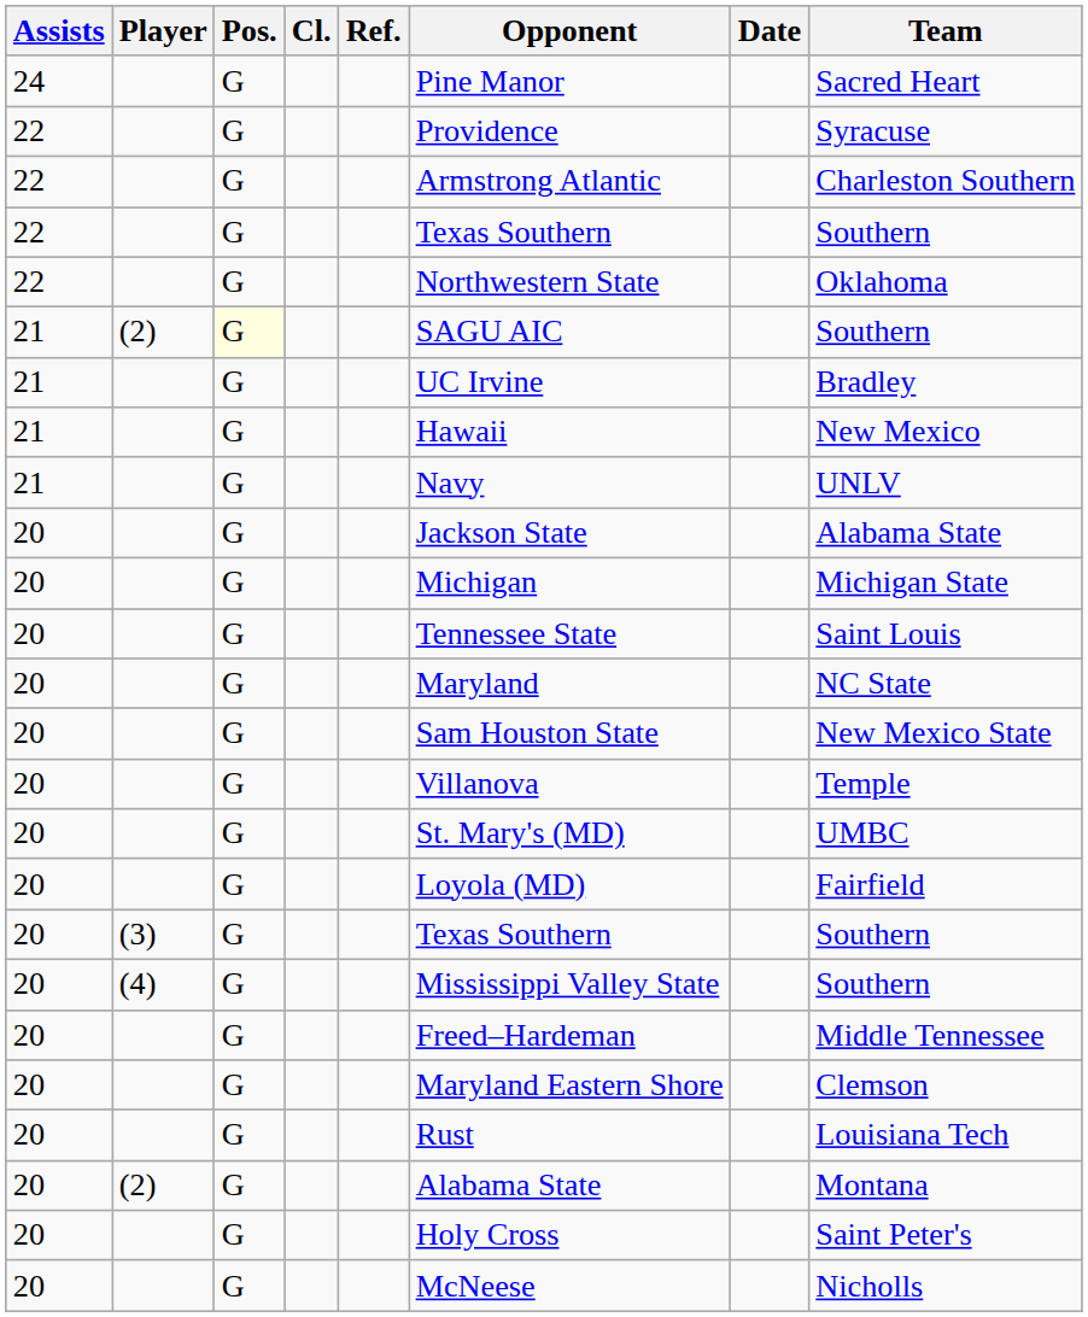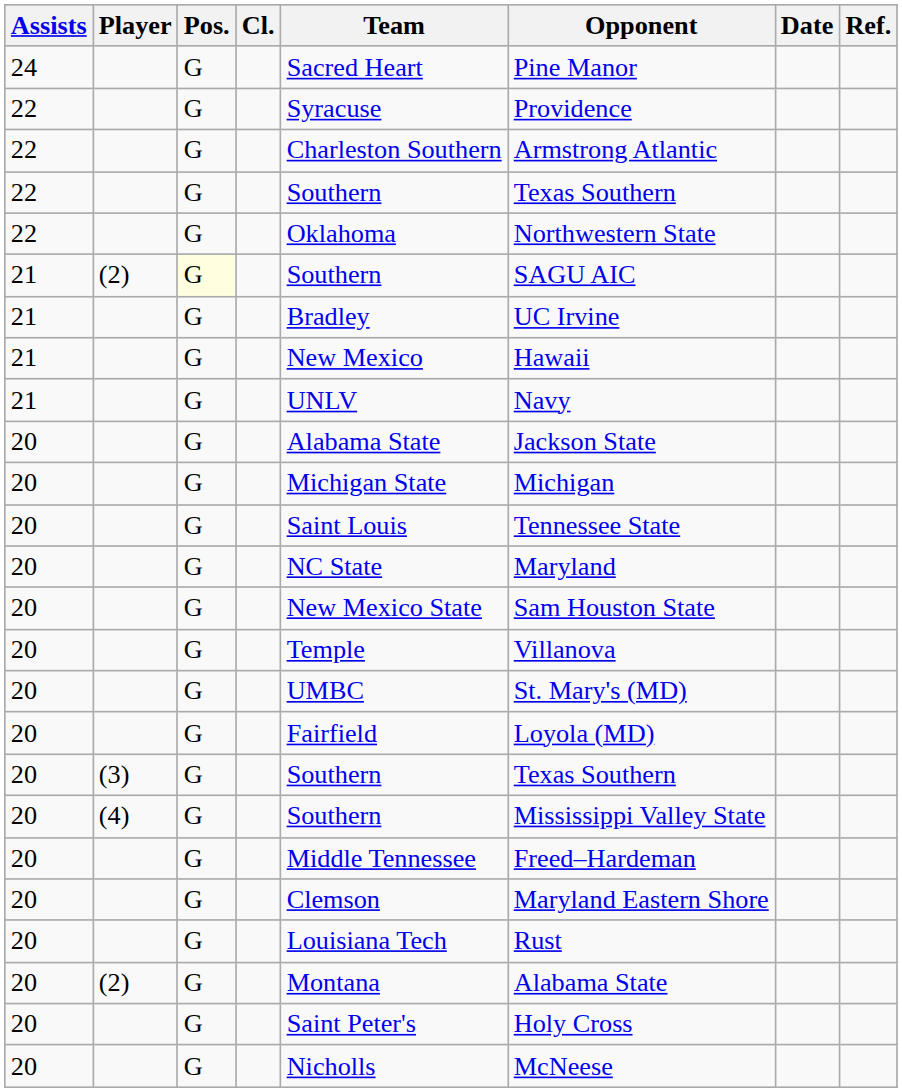 <table class="wikitable sortable">
 <tr>
 <th><a href='#'>Assists</a></th>
 <th>Player</th>
 <th class="unsortable">Pos.</th>
 <th>Cl.</th>
-<th class="unsortable">Ref.</th>
+<th>Team</th>
 <th>Opponent</th>
 <th>Date</th>
-<th>Team</th>
+<th class="unsortable">Ref.</th>
 </tr>
 <tr>
 <td>24</td>
 <td></td>
 <td>G</td>
 <td></td>
-<td align=center></td>
+<td><a href='#'>Sacred Heart</a></td>
 <td><a href='#'>Pine Manor</a></td>
 <td></td>
-<td><a href='#'>Sacred Heart</a></td>
+<td align=center></td>
 </tr>
 <tr>
 <td>22</td>
 <td></td>
 <td>G</td>
 <td></td>
-<td align="center"></td>
+<td><a href='#'>Syracuse</a></td>
 <td><a href='#'>Providence</a></td>
 <td></td>
-<td><a href='#'>Syracuse</a></td>
+<td align="center"></td>
 </tr>
 <tr>
 <td>22</td>
 <td></td>
 <td>G</td>
 <td></td>
-<td align="center"></td>
+<td><a href='#'>Charleston Southern</a></td>
 <td><a href='#'>Armstrong Atlantic</a></td>
 <td></td>
-<td><a href='#'>Charleston Southern</a></td>
+<td align="center"></td>
 </tr>
 <tr>
 <td>22</td>
 <td></td>
 <td>G</td>
 <td></td>
-<td align="center"></td>
+<td><a href='#'>Southern</a></td>
 <td><a href='#'>Texas Southern</a></td>
 <td></td>
-<td><a href='#'>Southern</a></td>
+<td align="center"></td>
 </tr>
 <tr>
 <td>22</td>
 <td></td>
 <td>G</td>
 <td></td>
-<td align="center"></td>
+<td><a href='#'>Oklahoma</a></td>
 <td><a href='#'>Northwestern State</a></td>
 <td></td>
-<td><a href='#'>Oklahoma</a></td>
+<td align="center"></td>
 </tr>
 <tr>
 <td>21</td>
 <td> (2)</td>
 <td style="background: lightyellow;">G</td>
 <td></td>
-<td align="center"></td>
+<td><a href='#'>Southern</a></td>
 <td><a href='#'>SAGU AIC</a></td>
 <td></td>
-<td><a href='#'>Southern</a></td>
+<td align="center"></td>
 </tr>
 <tr>
 <td>21</td>
 <td></td>
 <td>G</td>
 <td></td>
-<td align="center"></td>
+<td><a href='#'>Bradley</a></td>
 <td><a href='#'>UC Irvine</a></td>
 <td></td>
-<td><a href='#'>Bradley</a></td>
+<td align="center"></td>
 </tr>
 <tr>
 <td>21</td>
 <td></td>
 <td>G</td>
 <td></td>
-<td align="center"></td>
+<td><a href='#'>New Mexico</a></td>
 <td><a href='#'>Hawaii</a></td>
 <td></td>
-<td><a href='#'>New Mexico</a></td>
+<td align="center"></td>
 </tr>
 <tr>
 <td>21</td>
 <td></td>
 <td>G</td>
 <td></td>
-<td align="center"></td>
+<td><a href='#'>UNLV</a></td>
 <td><a href='#'>Navy</a></td>
 <td></td>
-<td><a href='#'>UNLV</a></td>
+<td align="center"></td>
 </tr>
 <tr>
 <td>20</td>
 <td></td>
 <td>G</td>
 <td></td>
-<td align="center"></td>
+<td><a href='#'>Alabama State</a></td>
 <td><a href='#'>Jackson State</a></td>
 <td></td>
-<td><a href='#'>Alabama State</a></td>
+<td align="center"></td>
 </tr>
 <tr>
 <td>20</td>
 <td></td>
 <td>G</td>
 <td></td>
-<td align="center"></td>
+<td><a href='#'>Michigan State</a></td>
 <td><a href='#'>Michigan</a></td>
 <td></td>
-<td><a href='#'>Michigan State</a></td>
+<td align="center"></td>
 </tr>
 <tr>
 <td>20</td>
 <td></td>
 <td>G</td>
 <td></td>
-<td align="center"></td>
+<td><a href='#'>Saint Louis</a></td>
 <td><a href='#'>Tennessee State</a></td>
 <td></td>
-<td><a href='#'>Saint Louis</a></td>
+<td align="center"></td>
 </tr>
 <tr>
 <td>20</td>
 <td></td>
 <td>G</td>
 <td></td>
-<td align="center"></td>
+<td><a href='#'>NC State</a></td>
 <td><a href='#'>Maryland</a></td>
 <td></td>
-<td><a href='#'>NC State</a></td>
+<td align="center"></td>
 </tr>
 <tr>
 <td>20</td>
 <td></td>
 <td>G</td>
 <td></td>
-<td align="center"></td>
+<td><a href='#'>New Mexico State</a></td>
 <td><a href='#'>Sam Houston State</a></td>
 <td></td>
-<td><a href='#'>New Mexico State</a></td>
+<td align="center"></td>
 </tr>
 <tr>
 <td>20</td>
 <td></td>
 <td>G</td>
 <td></td>
-<td align="center"></td>
+<td><a href='#'>Temple</a></td>
 <td><a href='#'>Villanova</a></td>
 <td></td>
-<td><a href='#'>Temple</a></td>
+<td align="center"></td>
 </tr>
 <tr>
 <td>20</td>
 <td></td>
 <td>G</td>
 <td></td>
-<td align="center"></td>
+<td><a href='#'>UMBC</a></td>
 <td><a href='#'>St. Mary's (MD)</a></td>
 <td></td>
-<td><a href='#'>UMBC</a></td>
+<td align="center"></td>
 </tr>
 <tr>
 <td>20</td>
 <td></td>
 <td>G</td>
 <td></td>
-<td align="center"></td>
+<td><a href='#'>Fairfield</a></td>
 <td><a href='#'>Loyola (MD)</a></td>
 <td></td>
-<td><a href='#'>Fairfield</a></td>
+<td align="center"></td>
 </tr>
 <tr>
 <td>20</td>
 <td> (3)</td>
 <td>G</td>
 <td></td>
-<td align="center"></td>
+<td><a href='#'>Southern</a></td>
 <td><a href='#'>Texas Southern</a></td>
 <td></td>
-<td><a href='#'>Southern</a></td>
+<td align="center"></td>
 </tr>
 <tr>
 <td>20</td>
 <td> (4)</td>
 <td>G</td>
 <td></td>
-<td align="center"></td>
+<td><a href='#'>Southern</a></td>
 <td><a href='#'>Mississippi Valley State</a></td>
 <td></td>
-<td><a href='#'>Southern</a></td>
+<td align="center"></td>
 </tr>
 <tr>
 <td>20</td>
 <td></td>
 <td>G</td>
 <td></td>
-<td align="center"></td>
+<td><a href='#'>Middle Tennessee</a></td>
 <td><a href='#'>Freed–Hardeman</a></td>
 <td></td>
-<td><a href='#'>Middle Tennessee</a></td>
+<td align="center"></td>
 </tr>
 <tr>
 <td>20</td>
 <td></td>
 <td>G</td>
 <td></td>
-<td align="center"></td>
+<td><a href='#'>Clemson</a></td>
 <td><a href='#'>Maryland Eastern Shore</a></td>
 <td></td>
-<td><a href='#'>Clemson</a></td>
+<td align="center"></td>
 </tr>
 <tr>
 <td>20</td>
 <td></td>
 <td>G</td>
 <td></td>
-<td align="center"></td>
+<td><a href='#'>Louisiana Tech</a></td>
 <td><a href='#'>Rust</a></td>
 <td></td>
-<td><a href='#'>Louisiana Tech</a></td>
+<td align="center"></td>
 </tr>
 <tr>
 <td>20</td>
 <td> (2)</td>
 <td>G</td>
 <td></td>
-<td align="center"></td>
+<td><a href='#'>Montana</a></td>
 <td><a href='#'>Alabama State</a></td>
 <td></td>
-<td><a href='#'>Montana</a></td>
+<td align="center"></td>
 </tr>
 <tr>
 <td>20</td>
 <td></td>
 <td>G</td>
 <td></td>
-<td align="center"></td>
+<td><a href='#'>Saint Peter's</a></td>
 <td><a href='#'>Holy Cross</a></td>
 <td></td>
-<td><a href='#'>Saint Peter's</a></td>
+<td align="center"></td>
 </tr>
 <tr>
 <td>20</td>
 <td></td>
 <td>G</td>
 <td></td>
-<td align="center"></td>
+<td><a href='#'>Nicholls</a></td>
 <td><a href='#'>McNeese</a></td>
 <td></td>
-<td><a href='#'>Nicholls</a></td>
+<td align="center"></td>
 </tr>
 </table>
